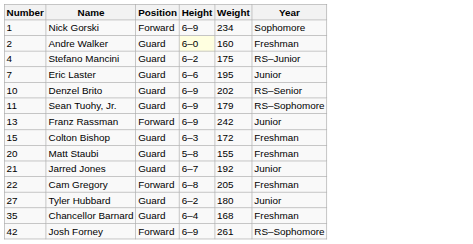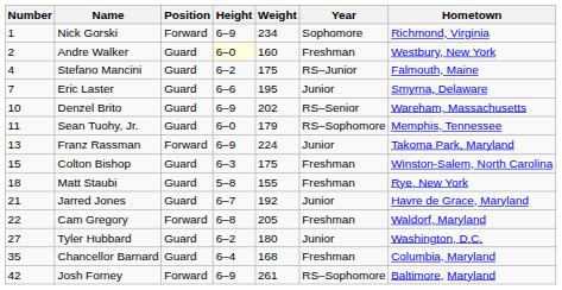 <table class="wikitable sortable " style="font-size: 95%;">
 <tr>
 <th>Number</th>
 <th>Name</th>
 <th>Position</th>
 <th>Height</th>
 <th>Weight</th>
 <th>Year</th>
+<th>Hometown</th>
 </tr>
 <tr>
 <td>1</td>
 <td>Nick Gorski</td>
 <td>Forward</td>
 <td>6–9</td>
 <td>234</td>
 <td>Sophomore</td>
+<td><a href='#'>Richmond, Virginia</a></td>
 </tr>
 <tr>
 <td>2</td>
 <td>Andre Walker</td>
 <td>Guard</td>
 <td style="background: lightyellow;">6–0</td>
 <td>160</td>
 <td>Freshman</td>
+<td><a href='#'>Westbury, New York</a></td>
 </tr>
 <tr>
 <td>4</td>
 <td>Stefano Mancini</td>
 <td>Guard</td>
 <td>6–2</td>
 <td>175</td>
 <td>RS–Junior</td>
+<td><a href='#'>Falmouth, Maine</a></td>
 </tr>
 <tr>
 <td>7</td>
 <td>Eric Laster</td>
 <td>Guard</td>
 <td>6–6</td>
 <td>195</td>
 <td>Junior</td>
+<td><a href='#'>Smyrna, Delaware</a></td>
 </tr>
 <tr>
 <td>10</td>
 <td>Denzel Brito</td>
 <td>Guard</td>
 <td>6–9</td>
 <td>202</td>
 <td>RS–Senior</td>
+<td><a href='#'>Wareham, Massachusetts</a></td>
 </tr>
 <tr>
 <td>11</td>
 <td>Sean Tuohy, Jr.</td>
 <td>Guard</td>
-<td>6–9</td>
+<td>6–0</td>
 <td>179</td>
 <td>RS–Sophomore</td>
+<td><a href='#'>Memphis, Tennessee</a></td>
 </tr>
 <tr>
 <td>13</td>
 <td>Franz Rassman</td>
 <td>Forward</td>
 <td>6–9</td>
-<td>242</td>
+<td>224</td>
 <td>Junior</td>
+<td><a href='#'>Takoma Park, Maryland</a></td>
 </tr>
 <tr>
 <td>15</td>
 <td>Colton Bishop</td>
 <td>Guard</td>
 <td>6–3</td>
-<td>172</td>
+<td>175</td>
 <td>Freshman</td>
+<td><a href='#'>Winston-Salem, North Carolina</a></td>
 </tr>
 <tr>
-<td>20</td>
+<td>18</td>
 <td>Matt Staubi</td>
 <td>Guard</td>
 <td>5–8</td>
 <td>155</td>
 <td>Freshman</td>
+<td><a href='#'>Rye, New York</a></td>
 </tr>
 <tr>
 <td>21</td>
 <td>Jarred Jones</td>
 <td>Guard</td>
 <td>6–7</td>
 <td>192</td>
 <td>Junior</td>
+<td><a href='#'>Havre de Grace, Maryland</a></td>
 </tr>
 <tr>
 <td>22</td>
 <td>Cam Gregory</td>
 <td>Forward</td>
 <td>6–8</td>
 <td>205</td>
 <td>Freshman</td>
+<td><a href='#'>Waldorf, Maryland</a></td>
 </tr>
 <tr>
 <td>27</td>
 <td>Tyler Hubbard</td>
 <td>Guard</td>
 <td>6–2</td>
 <td>180</td>
 <td>Junior</td>
+<td><a href='#'>Washington, D.C.</a></td>
 </tr>
 <tr>
 <td>35</td>
 <td>Chancellor Barnard</td>
 <td>Guard</td>
 <td>6–4</td>
 <td>168</td>
 <td>Freshman</td>
+<td><a href='#'>Columbia, Maryland</a></td>
 </tr>
 <tr>
 <td>42</td>
 <td>Josh Forney</td>
 <td>Forward</td>
 <td>6–9</td>
 <td>261</td>
 <td>RS–Sophomore</td>
+<td><a href='#'>Baltimore</a>, <a href='#'>Maryland</a></td>
 </tr>
 </table>
